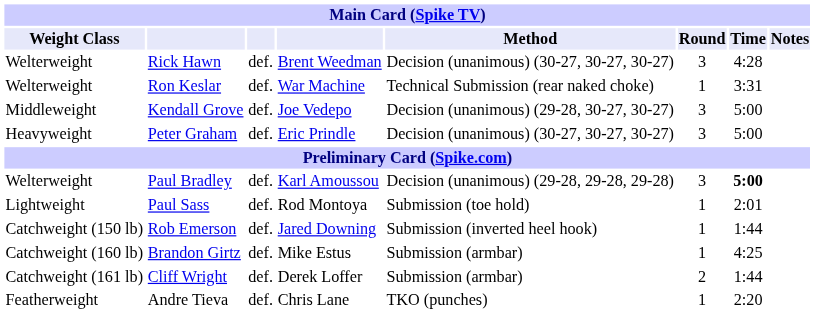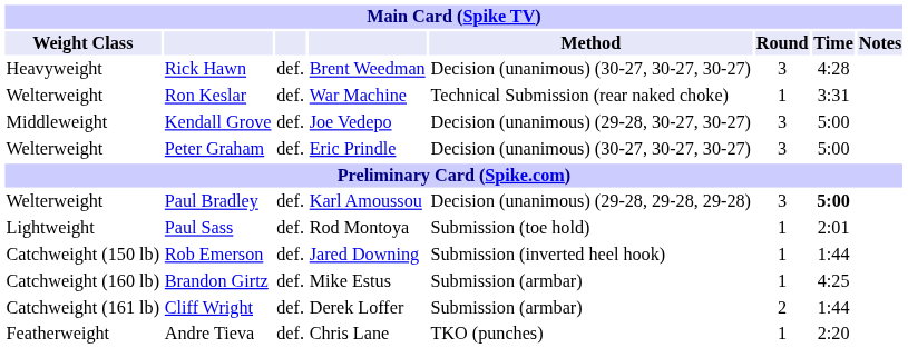 <table class="toccolours" style="font-size: 85%;">
 <tr>
 <th colspan="8" style="background:#ccf; color:navy; text-align:center;"><strong>Main Card (<a href='#'>Spike TV</a>)</strong></th>
 </tr>
 <tr>
 <th style="background:#e6e8fa; color:#000; text-align:center;">Weight Class</th>
 <th style="background:#e6e8fa; color:#000; text-align:center;"></th>
 <th style="background:#e6e8fa; color:#000; text-align:center;"></th>
 <th style="background:#e6e8fa; color:#000; text-align:center;"></th>
 <th style="background:#e6e8fa; color:#000; text-align:center;">Method</th>
 <th style="background:#e6e8fa; color:#000; text-align:center;">Round</th>
 <th style="background:#e6e8fa; color:#000; text-align:center;">Time</th>
 <th style="background:#e6e8fa; color:#000; text-align:center;">Notes</th>
 </tr>
 <tr>
-<td>Welterweight</td>
+<td>Heavyweight</td>
 <td><a href='#'>Rick Hawn</a></td>
 <td align=center>def.</td>
 <td><a href='#'>Brent Weedman</a></td>
 <td>Decision (unanimous) (30-27, 30-27, 30-27)</td>
 <td align=center>3</td>
 <td align=center>4:28</td>
 <td></td>
 </tr>
 <tr>
 <td>Welterweight</td>
 <td><a href='#'>Ron Keslar</a></td>
 <td align=center>def.</td>
 <td><a href='#'>War Machine</a></td>
 <td>Technical Submission (rear naked choke)</td>
 <td align=center>1</td>
 <td align=center>3:31</td>
 <td></td>
 </tr>
 <tr>
 <td>Middleweight</td>
 <td><a href='#'>Kendall Grove</a></td>
 <td align=center>def.</td>
 <td><a href='#'>Joe Vedepo</a></td>
 <td>Decision (unanimous) (29-28, 30-27, 30-27)</td>
 <td align=center>3</td>
 <td align=center>5:00</td>
 <td></td>
 </tr>
 <tr>
-<td>Heavyweight</td>
+<td>Welterweight</td>
 <td><a href='#'>Peter Graham</a></td>
 <td align=center>def.</td>
 <td><a href='#'>Eric Prindle</a></td>
 <td>Decision (unanimous) (30-27, 30-27, 30-27)</td>
 <td align=center>3</td>
 <td align=center>5:00</td>
 <td></td>
 </tr>
 <tr>
 <th colspan="8" style="background:#ccf; color:navy; text-align:center;"><strong>Preliminary Card (<a href='#'>Spike.com</a>)</strong></th>
 </tr>
 <tr>
 <td>Welterweight</td>
 <td><a href='#'>Paul Bradley</a></td>
 <td align=center>def.</td>
 <td><a href='#'>Karl Amoussou</a></td>
 <td>Decision (unanimous) (29-28, 29-28, 29-28)</td>
 <td align=center>3</td>
 <td align=center><strong>5:00</strong></td>
 <td></td>
 </tr>
 <tr>
 <td>Lightweight</td>
 <td><a href='#'>Paul Sass</a></td>
 <td align=center>def.</td>
 <td>Rod Montoya</td>
 <td>Submission (toe hold)</td>
 <td align=center>1</td>
 <td align=center>2:01</td>
 <td></td>
 </tr>
 <tr>
 <td>Catchweight (150 lb)</td>
 <td><a href='#'>Rob Emerson</a></td>
 <td align=center>def.</td>
 <td><a href='#'>Jared Downing</a></td>
 <td>Submission (inverted heel hook)</td>
 <td align=center>1</td>
 <td align=center>1:44</td>
 <td></td>
 </tr>
 <tr>
 <td>Catchweight (160 lb)</td>
 <td><a href='#'>Brandon Girtz</a></td>
 <td align=center>def.</td>
 <td>Mike Estus</td>
 <td>Submission (armbar)</td>
 <td align=center>1</td>
 <td align=center>4:25</td>
 <td></td>
 </tr>
 <tr>
 <td>Catchweight (161 lb)</td>
 <td><a href='#'>Cliff Wright</a></td>
 <td align=center>def.</td>
 <td>Derek Loffer</td>
 <td>Submission (armbar)</td>
 <td align=center>2</td>
 <td align=center>1:44</td>
 <td></td>
 </tr>
 <tr>
 <td>Featherweight</td>
 <td>Andre Tieva</td>
 <td align=center>def.</td>
 <td>Chris Lane</td>
 <td>TKO (punches)</td>
 <td align=center>1</td>
 <td align=center>2:20</td>
 <td></td>
 </tr>
 </table>
